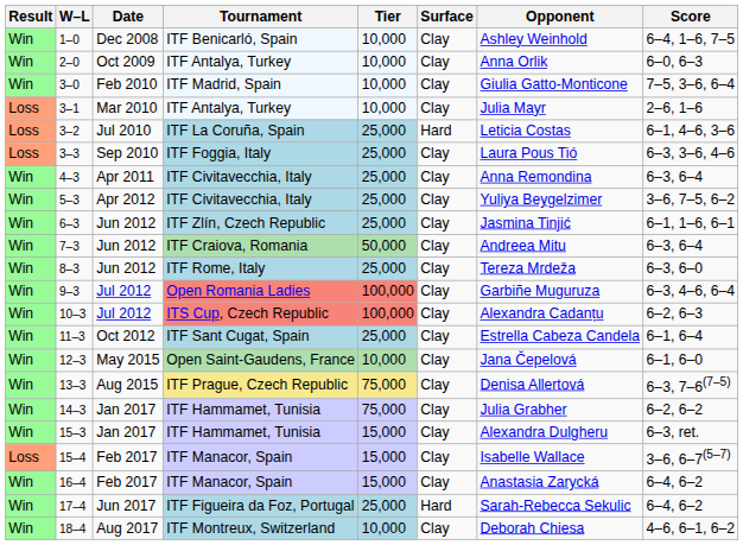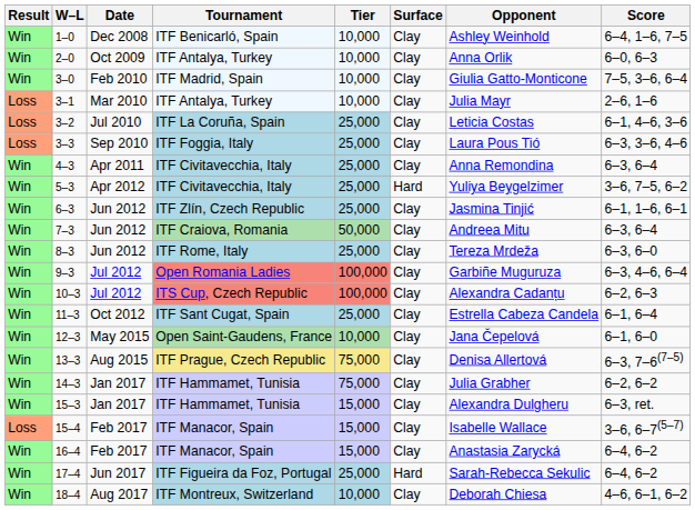 <table class="sortable wikitable">
 <tr>
 <th>Result</th>
 <th class="unsortable">W–L</th>
 <th>Date</th>
 <th>Tournament</th>
 <th>Tier</th>
 <th>Surface</th>
 <th>Opponent</th>
 <th class="unsortable">Score</th>
 </tr>
 <tr>
 <td style="background:#98fb98;">Win</td>
 <td><small>1–0</small></td>
 <td>Dec 2008</td>
 <td style="background:#f0f8ff;">ITF Benicarló, Spain</td>
 <td style="background:#f0f8ff;">10,000</td>
 <td>Clay</td>
 <td> <a href='#'>Ashley Weinhold</a></td>
 <td>6–4, 1–6, 7–5</td>
 </tr>
 <tr>
 <td style="background:#98fb98;">Win</td>
 <td><small>2–0</small></td>
 <td>Oct 2009</td>
 <td style="background:#f0f8ff;">ITF Antalya, Turkey</td>
 <td style="background:#f0f8ff;">10,000</td>
 <td>Clay</td>
 <td> <a href='#'>Anna Orlik</a></td>
 <td>6–0, 6–3</td>
 </tr>
 <tr>
 <td style="background:#98fb98;">Win</td>
 <td><small>3–0</small></td>
 <td>Feb 2010</td>
 <td style="background:#f0f8ff;">ITF Madrid, Spain</td>
 <td style="background:#f0f8ff;">10,000</td>
 <td>Clay</td>
 <td> <a href='#'>Giulia Gatto-Monticone</a></td>
 <td>7–5, 3–6, 6–4</td>
 </tr>
 <tr>
 <td style="background:#ffa07a;">Loss</td>
 <td><small>3–1</small></td>
 <td>Mar 2010</td>
 <td style="background:#f0f8ff;">ITF Antalya, Turkey</td>
 <td style="background:#f0f8ff;">10,000</td>
 <td>Clay</td>
 <td> <a href='#'>Julia Mayr</a></td>
 <td>2–6, 1–6</td>
 </tr>
 <tr>
 <td style="background:#ffa07a;">Loss</td>
 <td><small>3–2</small></td>
 <td>Jul 2010</td>
 <td style="background:lightblue;">ITF La Coruña, Spain</td>
 <td style="background:lightblue;">25,000</td>
-<td>Hard</td>
+<td>Clay</td>
 <td> <a href='#'>Leticia Costas</a></td>
 <td>6–1, 4–6, 3–6</td>
 </tr>
 <tr>
 <td style="background:#ffa07a;">Loss</td>
 <td><small>3–3</small></td>
 <td>Sep 2010</td>
 <td style="background:lightblue;">ITF Foggia, Italy</td>
 <td style="background:lightblue;">25,000</td>
 <td>Clay</td>
 <td> <a href='#'>Laura Pous Tió</a></td>
 <td>6–3, 3–6, 4–6</td>
 </tr>
 <tr>
 <td style="background:#98fb98;">Win</td>
 <td><small>4–3</small></td>
 <td>Apr 2011</td>
 <td style="background:lightblue;">ITF Civitavecchia, Italy</td>
 <td style="background:lightblue;">25,000</td>
 <td>Clay</td>
 <td> <a href='#'>Anna Remondina</a></td>
 <td>6–3, 6–4</td>
 </tr>
 <tr>
 <td style="background:#98fb98;">Win</td>
 <td><small>5–3</small></td>
 <td>Apr 2012</td>
 <td style="background:lightblue;">ITF Civitavecchia, Italy</td>
 <td style="background:lightblue;">25,000</td>
-<td>Clay</td>
+<td>Hard</td>
 <td> <a href='#'>Yuliya Beygelzimer</a></td>
 <td>3–6, 7–5, 6–2</td>
 </tr>
 <tr>
 <td style="background:#98fb98;">Win</td>
 <td><small>6–3</small></td>
 <td>Jun 2012</td>
 <td style="background:lightblue;">ITF Zlín, Czech Republic</td>
 <td style="background:lightblue;">25,000</td>
 <td>Clay</td>
 <td> <a href='#'>Jasmina Tinjić</a></td>
 <td>6–1, 1–6, 6–1</td>
 </tr>
 <tr>
 <td style="background:#98fb98;">Win</td>
 <td><small>7–3</small></td>
 <td>Jun 2012</td>
 <td style="background:#addfad;">ITF Craiova, Romania</td>
 <td style="background:#addfad;">50,000</td>
 <td>Clay</td>
 <td> <a href='#'>Andreea Mitu</a></td>
 <td>6–3, 6–4</td>
 </tr>
 <tr>
 <td style="background:#98fb98;">Win</td>
 <td><small>8–3</small></td>
 <td>Jun 2012</td>
 <td style="background:lightblue;">ITF Rome, Italy</td>
 <td style="background:lightblue;">25,000</td>
 <td>Clay</td>
 <td> <a href='#'>Tereza Mrdeža</a></td>
 <td>6–3, 6–0</td>
 </tr>
 <tr>
 <td style="background:#98fb98;">Win</td>
 <td><small>9–3</small></td>
 <td><a href='#'>Jul 2012</a></td>
 <td style="background:#f88379;"><a href='#'>Open Romania Ladies</a></td>
 <td style="background:#f88379;">100,000</td>
 <td>Clay</td>
 <td> <a href='#'>Garbiñe Muguruza</a></td>
 <td>6–3, 4–6, 6–4</td>
 </tr>
 <tr>
 <td style="background:#98fb98;">Win</td>
 <td><small>10–3</small></td>
 <td><a href='#'>Jul 2012</a></td>
 <td style="background:#f88379;"><a href='#'>ITS Cup</a>, Czech Republic</td>
 <td style="background:#f88379;">100,000</td>
 <td>Clay</td>
 <td> <a href='#'>Alexandra Cadanțu</a></td>
 <td>6–2, 6–3</td>
 </tr>
 <tr>
 <td style="background:#98fb98;">Win</td>
 <td><small>11–3</small></td>
 <td>Oct 2012</td>
 <td style="background:lightblue;">ITF Sant Cugat, Spain</td>
 <td style="background:lightblue;">25,000</td>
 <td>Clay</td>
 <td> <a href='#'>Estrella Cabeza Candela</a></td>
 <td>6–1, 6–4</td>
 </tr>
 <tr>
 <td style="background:#98fb98;">Win</td>
 <td><small>12–3</small></td>
 <td>May 2015</td>
 <td style="background:#addfad;">Open Saint-Gaudens, France</td>
 <td style="background:#addfad;">10,000</td>
 <td>Clay</td>
 <td> <a href='#'>Jana Čepelová</a></td>
 <td>6–1, 6–0</td>
 </tr>
 <tr>
 <td style="background:#98fb98;">Win</td>
 <td><small>13–3</small></td>
 <td>Aug 2015</td>
 <td style="background:#f7e98e;">ITF Prague, Czech Republic</td>
 <td style="background:#f7e98e;">75,000</td>
 <td>Clay</td>
 <td> <a href='#'>Denisa Allertová</a></td>
 <td>6–3, 7–6<sup>(7–5)</sup></td>
 </tr>
 <tr>
 <td style="background:#98fb98;">Win</td>
 <td><small>14–3</small></td>
 <td>Jan 2017</td>
 <td style="background:#ccccff;">ITF Hammamet, Tunisia</td>
 <td style="background:#ccccff;">75,000</td>
 <td>Clay</td>
 <td> <a href='#'>Julia Grabher</a></td>
 <td>6–2, 6–2</td>
 </tr>
 <tr>
 <td style="background:#98fb98;">Win</td>
 <td><small>15–3</small></td>
 <td>Jan 2017</td>
 <td style="background:#ccccff;">ITF Hammamet, Tunisia</td>
 <td style="background:#ccccff;">15,000</td>
 <td>Clay</td>
 <td> <a href='#'>Alexandra Dulgheru</a></td>
 <td>6–3, ret.</td>
 </tr>
 <tr>
 <td style="background:#ffa07a;">Loss</td>
 <td><small>15–4</small></td>
 <td>Feb 2017</td>
 <td style="background:#ccccff;">ITF Manacor, Spain</td>
 <td style="background:#ccccff;">15,000</td>
 <td>Clay</td>
 <td> <a href='#'>Isabelle Wallace</a></td>
 <td>3–6, 6–7<sup>(5–7)</sup></td>
 </tr>
 <tr>
 <td style="background:#98fb98;">Win</td>
 <td><small>16–4</small></td>
 <td>Feb 2017</td>
 <td style="background:#ccccff;">ITF Manacor, Spain</td>
 <td style="background:#ccccff;">15,000</td>
 <td>Clay</td>
 <td> <a href='#'>Anastasia Zarycká</a></td>
 <td>6–4, 6–2</td>
 </tr>
 <tr>
 <td style="background:#98fb98;">Win</td>
 <td><small>17–4</small></td>
 <td>Jun 2017</td>
 <td style="background:lightblue;">ITF Figueira da Foz, Portugal</td>
 <td style="background:lightblue;">25,000</td>
 <td>Hard</td>
 <td> <a href='#'>Sarah-Rebecca Sekulic</a></td>
 <td>6–4, 6–2</td>
 </tr>
 <tr>
 <td style="background:#98fb98;">Win</td>
 <td><small>18–4</small></td>
 <td>Aug 2017</td>
 <td style="background:lightblue;">ITF Montreux, Switzerland</td>
 <td style="background:lightblue;">10,000</td>
 <td>Clay</td>
 <td> <a href='#'>Deborah Chiesa</a></td>
 <td>4–6, 6–1, 6–2</td>
 </tr>
 </table>
